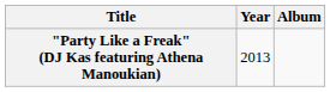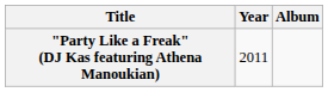 <table class="wikitable plainrowheaders" style="text-align:center;">
 <tr>
 <th scope="col" style="width:15em;">Title</th>
 <th scope="col" style="width:1em;">Year</th>
 <th scope="col">Album</th>
 </tr>
 <tr>
 <th scope="row">"Party Like a Freak"<br><span>(DJ Kas featuring Athena Manoukian)</span></th>
-<td>2013</td>
+<td>2011</td>
 <td></td>
 </tr>
 </table>
